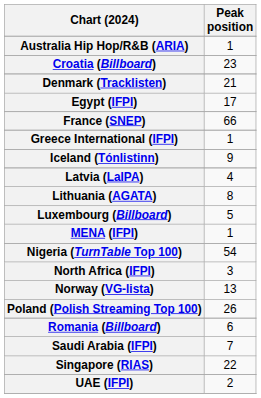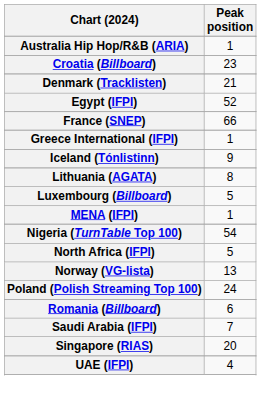 <table class="wikitable sortable plainrowheaders" style="text-align:center">
 <tr>
 <th scope="col">Chart (2024)</th>
 <th scope="col">Peak<br>position</th>
 </tr>
 <tr>
 </tr>
 <tr>
 <th scope="row">Australia Hip Hop/R&B (<a href='#'>ARIA</a>)</th>
 <td>1</td>
 </tr>
 <tr>
 </tr>
 <tr>
 </tr>
 <tr>
 <th scope="row"><a href='#'>Croatia</a> (<em><a href='#'>Billboard</a></em>)</th>
 <td>23</td>
 </tr>
 <tr>
 </tr>
 <tr>
 <th scope="row">Denmark (<a href='#'>Tracklisten</a>)</th>
 <td>21</td>
 </tr>
 <tr>
 <th scope="row">Egypt (<a href='#'>IFPI</a>)</th>
-<td>17</td>
+<td>52</td>
 </tr>
 <tr>
 </tr>
 <tr>
 <th scope="row">France (<a href='#'>SNEP</a>)</th>
 <td>66</td>
 </tr>
 <tr>
 </tr>
 <tr>
 </tr>
 <tr>
 <th scope="row">Greece International (<a href='#'>IFPI</a>)</th>
 <td>1</td>
 </tr>
 <tr>
 </tr>
 <tr>
 <th scope="row">Iceland (<a href='#'>Tónlistinn</a>)</th>
 <td>9</td>
 </tr>
 <tr>
 </tr>
 <tr>
 </tr>
 <tr>
-<th scope="row">Latvia (<a href='#'>LaIPA</a>)</th>
-<td>4</td>
-</tr>
-<tr>
 <th scope="row">Lithuania (<a href='#'>AGATA</a>)</th>
 <td>8</td>
 </tr>
 <tr>
 <th scope="row">Luxembourg (<em><a href='#'>Billboard</a></em>)</th>
 <td>5</td>
 </tr>
 <tr>
 <th scope="row"><a href='#'>MENA</a> (<a href='#'>IFPI</a>)</th>
 <td>1</td>
 </tr>
 <tr>
 </tr>
 <tr>
 </tr>
 <tr>
 <th scope="row">Nigeria (<a href='#'><em>TurnTable</em> Top 100</a>)</th>
 <td>54</td>
 </tr>
 <tr>
 <th scope="row">North Africa (<a href='#'>IFPI</a>)</th>
-<td>3</td>
+<td>5</td>
 </tr>
 <tr>
 <th scope="row">Norway (<a href='#'>VG-lista</a>)</th>
 <td>13</td>
 </tr>
 <tr>
 <th scope="row">Poland (<a href='#'>Polish Streaming Top 100</a>)</th>
-<td>26</td>
+<td>24</td>
 </tr>
 <tr>
 </tr>
 <tr>
 <th scope="row"><a href='#'>Romania</a> (<em><a href='#'>Billboard</a></em>)</th>
 <td>6</td>
 </tr>
 <tr>
 <th scope="row">Saudi Arabia (<a href='#'>IFPI</a>)</th>
 <td>7</td>
 </tr>
 <tr>
 <th scope="row">Singapore (<a href='#'>RIAS</a>)</th>
-<td>22</td>
+<td>20</td>
 </tr>
 <tr>
 </tr>
 <tr>
 </tr>
 <tr>
 </tr>
 <tr>
 </tr>
 <tr>
 <th scope="row">UAE (<a href='#'>IFPI</a>)</th>
-<td>2</td>
+<td>4</td>
 </tr>
 <tr>
 </tr>
 <tr>
 </tr>
 <tr>
 </tr>
 <tr>
 </tr>
 <tr>
 </tr>
 <tr>
 </tr>
 </table>
